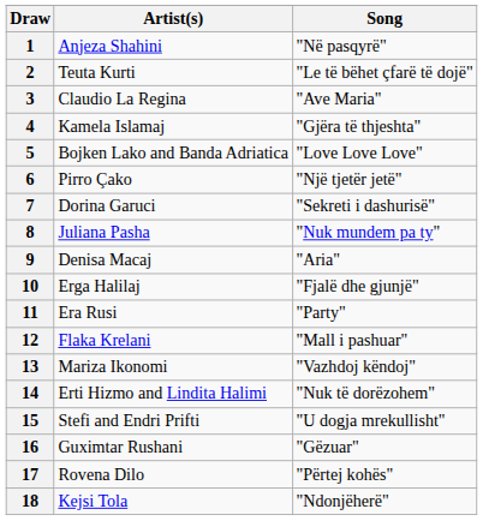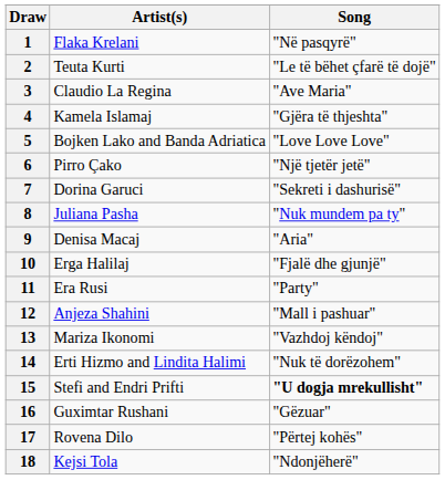 <table class="sortable wikitable plainrowheaders" style="margin: 1em auto 1em auto; text-align:left;">
 <tr>
 </tr>
 <tr>
 <th scope="col">Draw</th>
 <th scope="col">Artist(s)</th>
 <th scope="col">Song</th>
 </tr>
 <tr>
 <th scope="row" style="text-align:center;">1</th>
-<td><a href='#'>Anjeza Shahini</a></td>
+<td><a href='#'>Flaka Krelani</a></td>
 <td>"Në pasqyrë"</td>
 </tr>
 <tr>
 <th scope="row" style="text-align:center;">2</th>
 <td>Teuta Kurti</td>
 <td>"Le të bëhet çfarë të dojë"</td>
 </tr>
 <tr>
 <th scope="row" style="text-align:center;">3</th>
 <td>Claudio La Regina</td>
 <td>"Ave Maria"</td>
 </tr>
 <tr>
 <th scope="row" style="text-align:center;">4</th>
 <td>Kamela Islamaj</td>
 <td>"Gjëra të thjeshta"</td>
 </tr>
 <tr>
 <th scope="row" style="text-align:center;">5</th>
 <td>Bojken Lako and Banda Adriatica</td>
 <td>"Love Love Love"</td>
 </tr>
 <tr>
 <th scope="row" style="text-align:center;">6</th>
 <td>Pirro Çako</td>
 <td>"Një tjetër jetë"</td>
 </tr>
 <tr>
 <th scope="row" style="text-align:center;">7</th>
 <td>Dorina Garuci</td>
 <td>"Sekreti i dashurisë"</td>
 </tr>
 <tr>
 <th scope="row" style="text-align:center;">8</th>
 <td><a href='#'>Juliana Pasha</a></td>
 <td>"<a href='#'>Nuk mundem pa ty</a>"</td>
 </tr>
 <tr>
 <th scope="row" style="text-align:center;">9</th>
 <td>Denisa Macaj</td>
 <td>"Aria"</td>
 </tr>
 <tr>
 <th scope="row" style="text-align:center;">10</th>
 <td>Erga Halilaj</td>
 <td>"Fjalë dhe gjunjë"</td>
 </tr>
 <tr>
 <th scope="row" style="text-align:center;">11</th>
 <td>Era Rusi</td>
 <td>"Party"</td>
 </tr>
 <tr>
 <th scope="row" style="text-align:center;">12</th>
-<td><a href='#'>Flaka Krelani</a></td>
+<td><a href='#'>Anjeza Shahini</a></td>
 <td>"Mall i pashuar"</td>
 </tr>
 <tr>
 <th scope="row" style="text-align:center;">13</th>
 <td>Mariza Ikonomi</td>
 <td>"Vazhdoj këndoj"</td>
 </tr>
 <tr>
 <th scope="row" style="text-align:center;">14</th>
 <td>Erti Hizmo and <a href='#'>Lindita Halimi</a></td>
 <td>"Nuk të dorëzohem"</td>
 </tr>
 <tr>
 <th scope="row" style="text-align:center;">15</th>
 <td>Stefi and Endri Prifti</td>
-<td>"U dogja mrekullisht"</td>
+<td><strong>"U dogja mrekullisht"</strong></td>
 </tr>
 <tr>
 <th scope="row" style="text-align:center;">16</th>
 <td>Guximtar Rushani</td>
 <td>"Gëzuar"</td>
 </tr>
 <tr>
 <th scope="row" style="text-align:center;">17</th>
 <td>Rovena Dilo</td>
 <td>"Përtej kohës"</td>
 </tr>
 <tr>
 <th scope="row" style="text-align:center;">18</th>
 <td><a href='#'>Kejsi Tola</a></td>
 <td>"Ndonjëherë"</td>
 </tr>
 </table>
